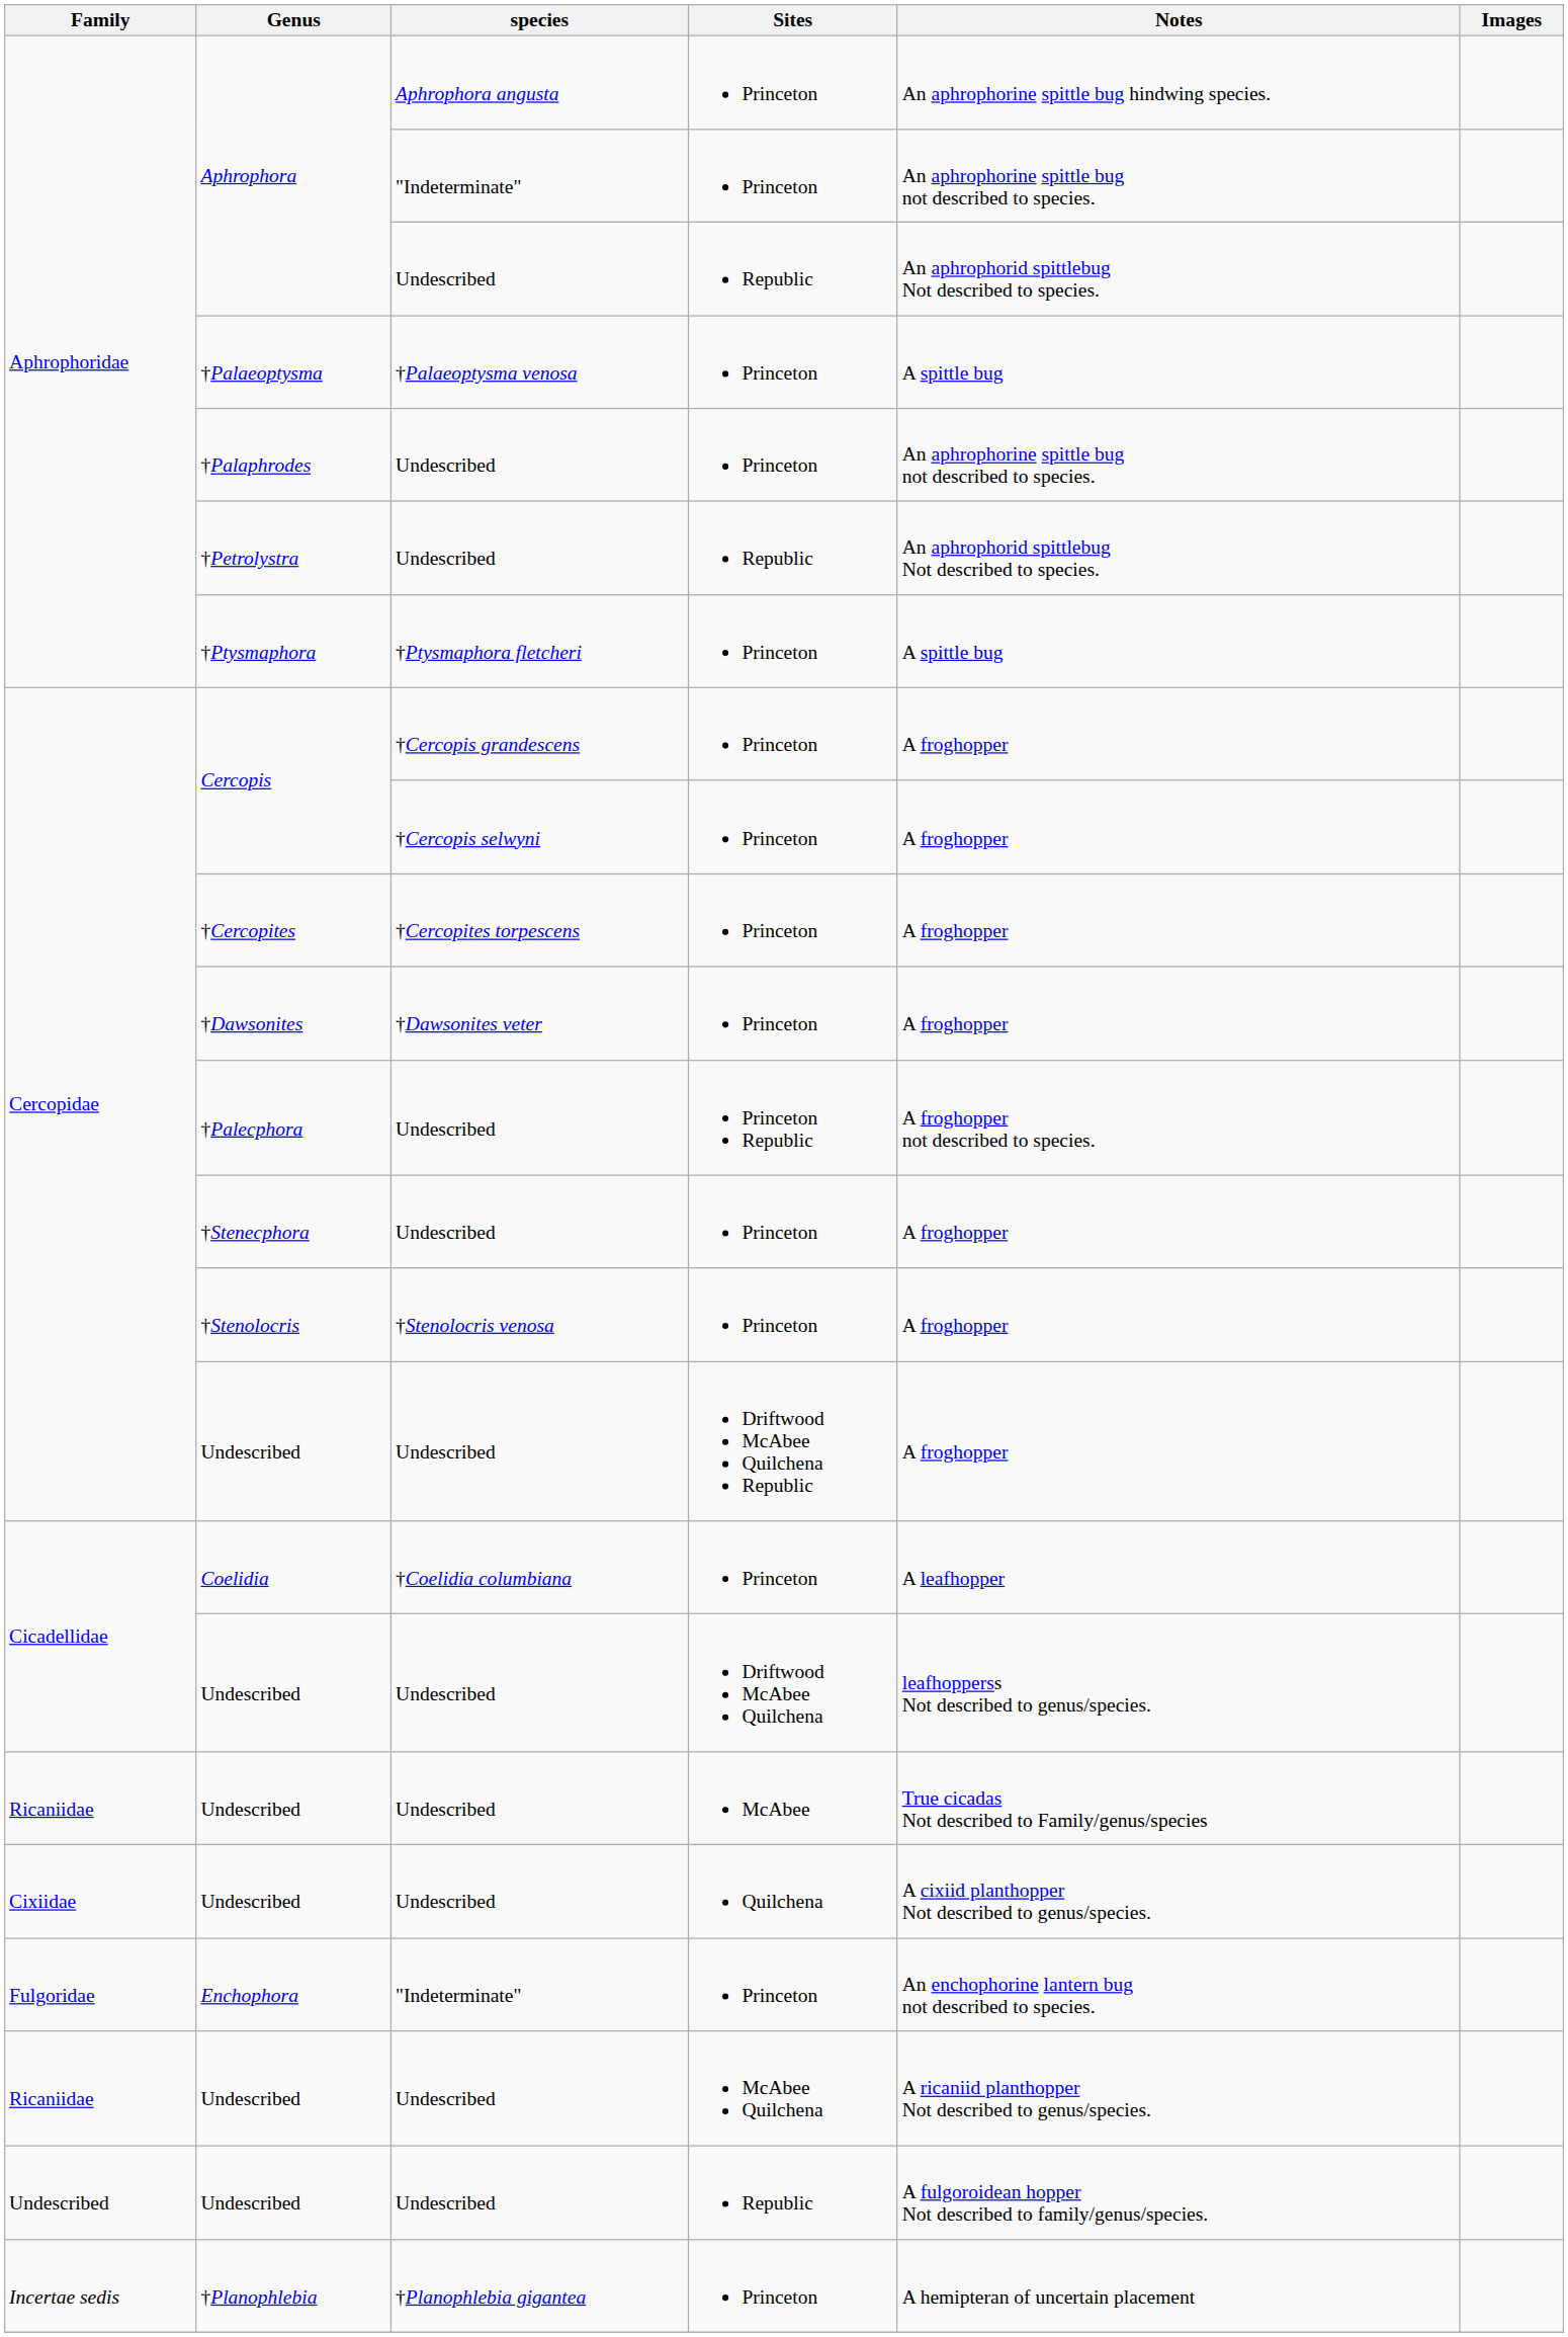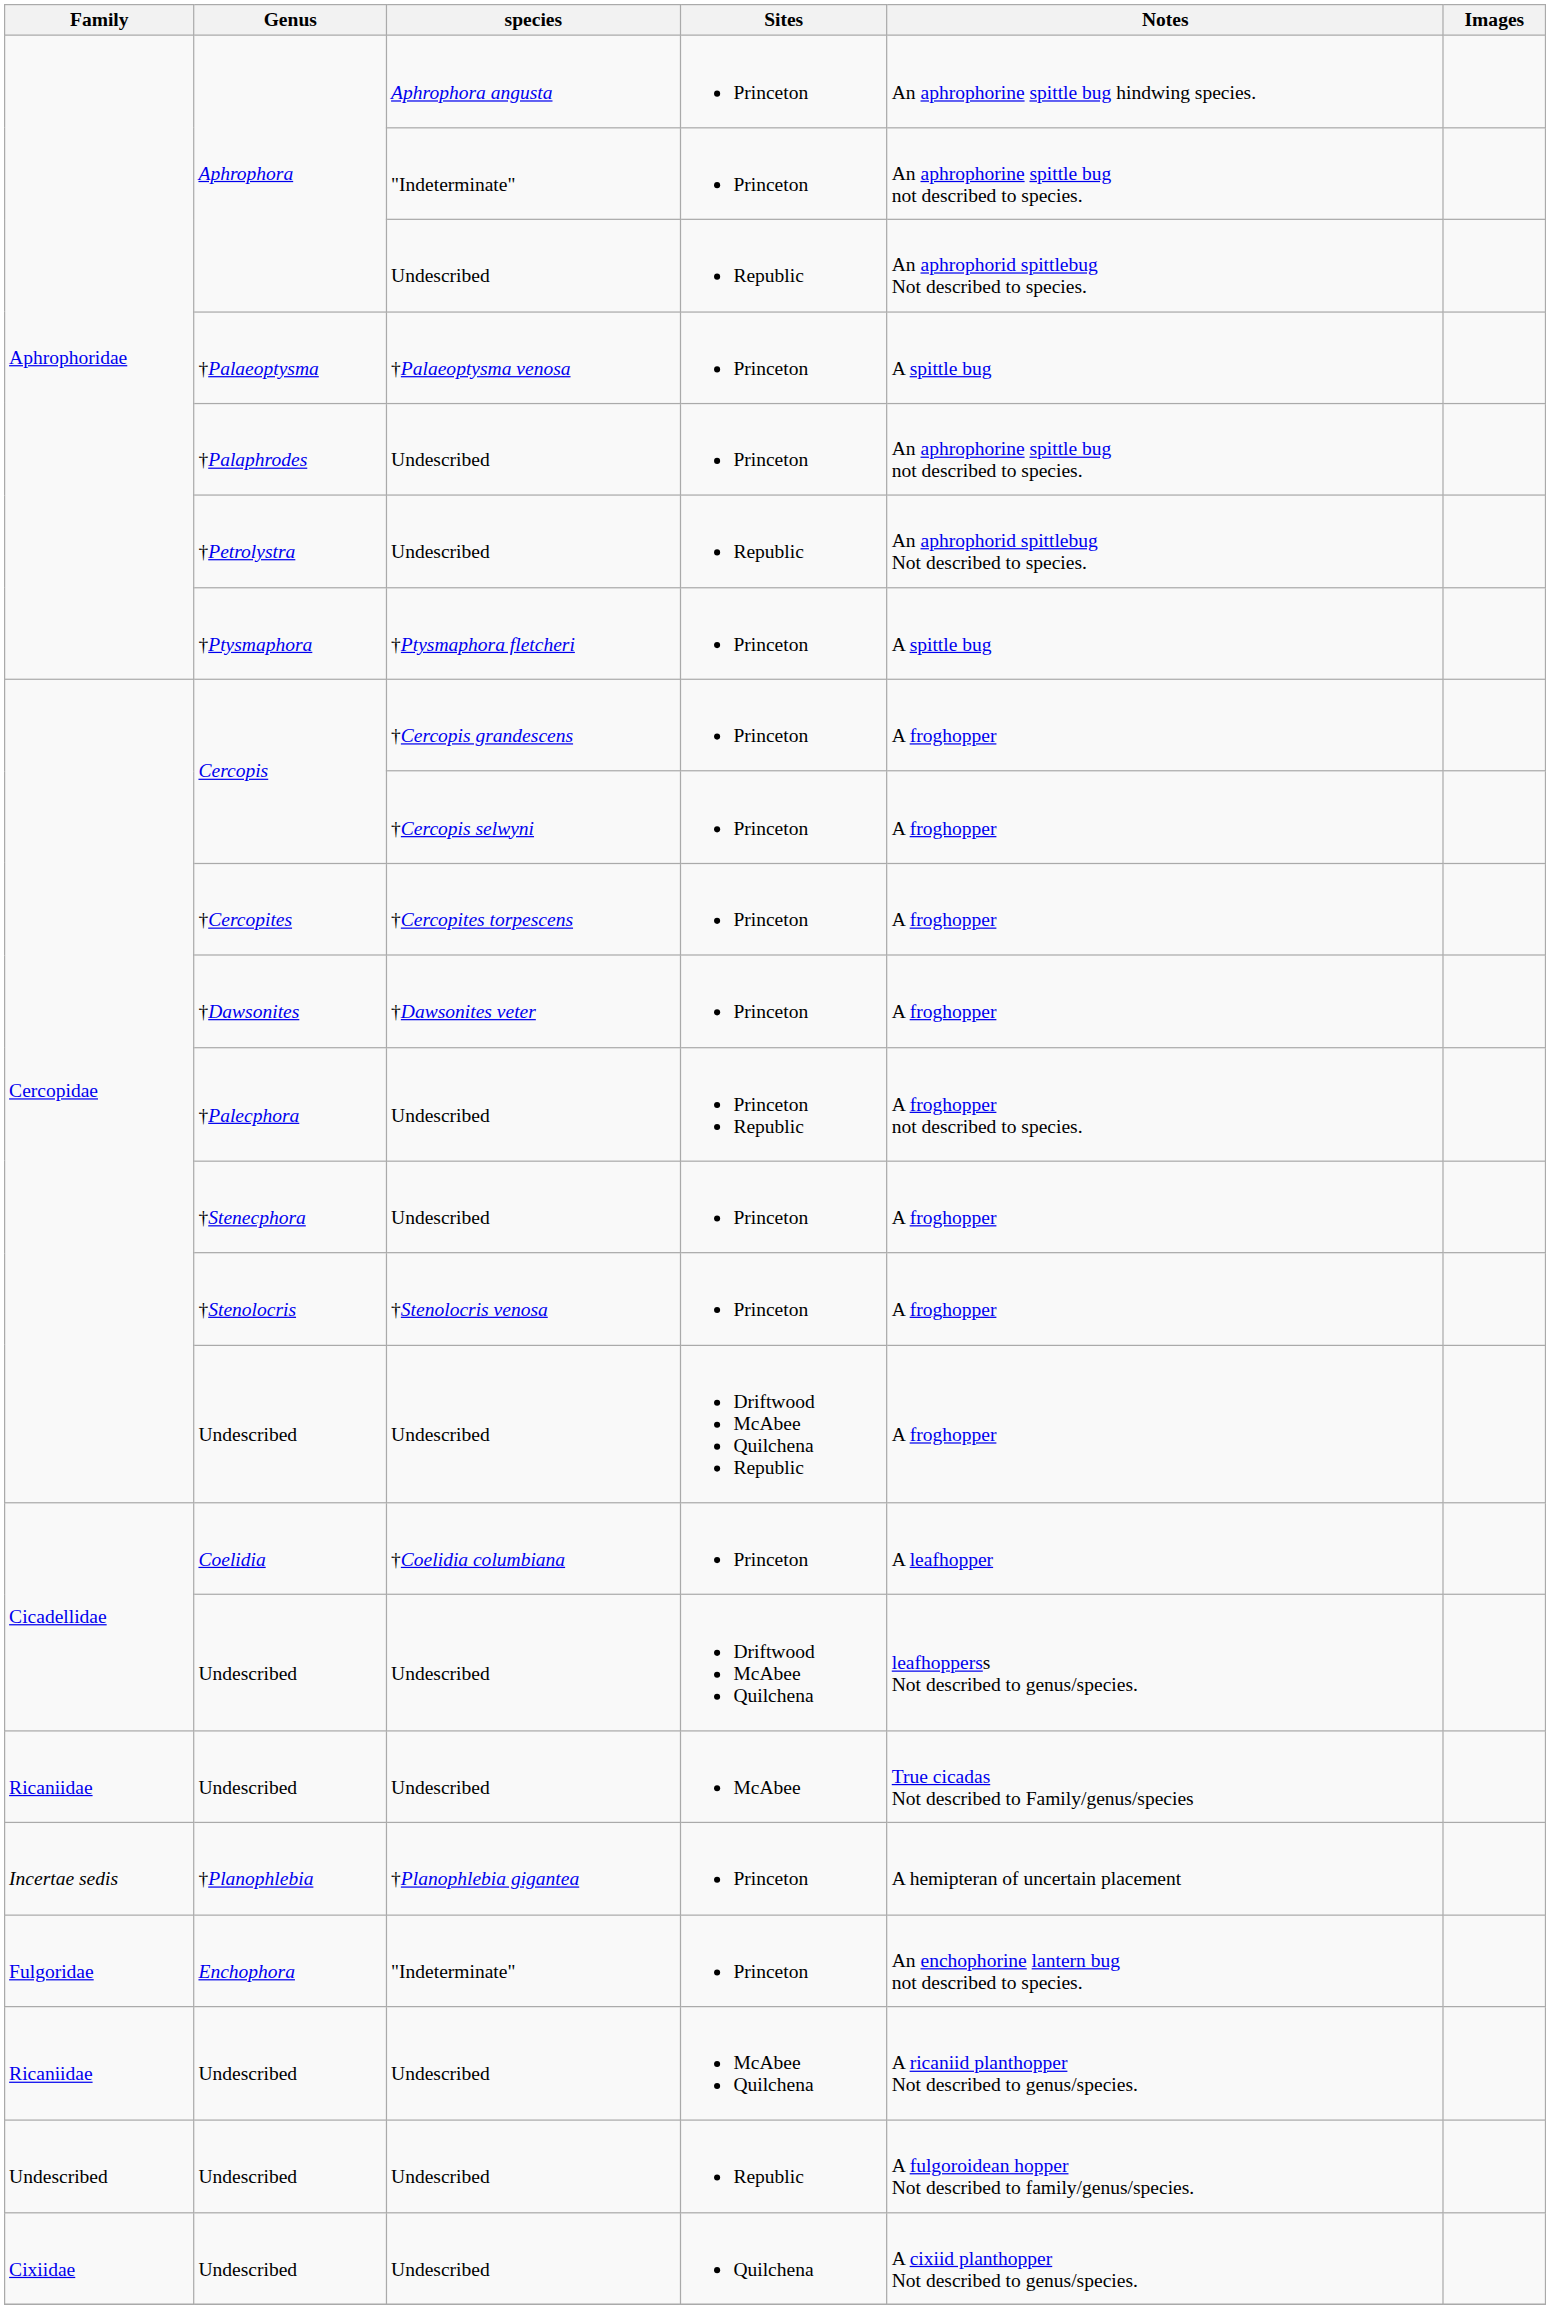 <table class="wikitable sortable"  style="margin:auto; width:100%;">
 <tr>
 <th>Family</th>
 <th>Genus</th>
 <th>species</th>
 <th>Sites</th>
 <th>Notes</th>
 <th>Images</th>
 </tr>
 <tr>
 <td rowspan=7><a href='#'>Aphrophoridae</a></td>
 <td rowspan=3><em><a href='#'>Aphrophora</a></em></td>
 <td><br><em><a href='#'>Aphrophora angusta</a></em></td>
 <td><br><ul><li>Princeton</li></ul></td>
 <td><br>An <a href='#'>aphrophorine</a> <a href='#'>spittle bug</a> hindwing species.</td>
 <td><br></td>
 </tr>
 <tr>
 <td><br>"Indeterminate"</td>
 <td><br><ul><li>Princeton</li></ul></td>
 <td><br>An <a href='#'>aphrophorine</a> <a href='#'>spittle bug</a><br> not described to species.</td>
 <td></td>
 </tr>
 <tr>
 <td><br>Undescribed</td>
 <td><br><ul><li>Republic</li></ul></td>
 <td><br>An <a href='#'>aphrophorid spittlebug</a><br>Not described to species.</td>
 <td><br></td>
 </tr>
 <tr>
 <td><br>†<em><a href='#'>Palaeoptysma</a></em></td>
 <td><br>†<em><a href='#'>Palaeoptysma venosa</a></em></td>
 <td><br><ul><li>Princeton</li></ul></td>
 <td><br>A <a href='#'>spittle bug</a></td>
 <td><br></td>
 </tr>
 <tr>
 <td><br>†<em><a href='#'>Palaphrodes</a></em></td>
 <td><br>Undescribed</td>
 <td><br><ul><li>Princeton</li></ul></td>
 <td><br>An <a href='#'>aphrophorine</a> <a href='#'>spittle bug</a><br> not described to species.</td>
 <td></td>
 </tr>
 <tr>
 <td><br>†<em><a href='#'>Petrolystra</a></em></td>
 <td><br>Undescribed</td>
 <td><br><ul><li>Republic</li></ul></td>
 <td><br>An <a href='#'>aphrophorid spittlebug</a><br>Not described to species.</td>
 <td></td>
 </tr>
 <tr>
 <td><br>†<em><a href='#'>Ptysmaphora</a></em></td>
 <td><br>†<em><a href='#'>Ptysmaphora fletcheri</a></em></td>
 <td><br><ul><li>Princeton</li></ul></td>
 <td><br>A <a href='#'>spittle bug</a></td>
 <td><br></td>
 </tr>
 <tr>
 <td rowspan=8><a href='#'>Cercopidae</a></td>
 <td rowspan=2><em><a href='#'>Cercopis</a></em></td>
 <td><br>†<em><a href='#'>Cercopis grandescens</a></em></td>
 <td><br><ul><li>Princeton</li></ul></td>
 <td><br>A <a href='#'>froghopper</a></td>
 <td><br></td>
 </tr>
 <tr>
 <td><br>†<em><a href='#'>Cercopis selwyni</a></em></td>
 <td><br><ul><li>Princeton</li></ul></td>
 <td><br>A <a href='#'>froghopper</a></td>
 <td><br></td>
 </tr>
 <tr>
 <td><br>†<em><a href='#'>Cercopites</a></em></td>
 <td><br>†<em><a href='#'>Cercopites torpescens</a></em></td>
 <td><br><ul><li>Princeton</li></ul></td>
 <td><br>A <a href='#'>froghopper</a></td>
 <td><br></td>
 </tr>
 <tr>
 <td><br>†<em><a href='#'>Dawsonites</a></em></td>
 <td><br>†<em><a href='#'>Dawsonites veter</a></em></td>
 <td><br><ul><li>Princeton</li></ul></td>
 <td><br>A <a href='#'>froghopper</a></td>
 <td><br></td>
 </tr>
 <tr>
 <td><br>†<em><a href='#'>Palecphora</a></em></td>
 <td><br>Undescribed</td>
 <td><br><ul><li>Princeton</li><li>Republic</li></ul></td>
 <td><br>A <a href='#'>froghopper</a><br> not described to species.</td>
 <td></td>
 </tr>
 <tr>
 <td><br>†<em><a href='#'>Stenecphora</a></em></td>
 <td><br>Undescribed</td>
 <td><br><ul><li>Princeton</li></ul></td>
 <td><br>A <a href='#'>froghopper</a></td>
 <td><br></td>
 </tr>
 <tr>
 <td><br>†<em><a href='#'>Stenolocris</a></em></td>
 <td><br>†<em><a href='#'>Stenolocris venosa</a></em></td>
 <td><br><ul><li>Princeton</li></ul></td>
 <td><br>A <a href='#'>froghopper</a></td>
 <td><br></td>
 </tr>
 <tr>
 <td><br>Undescribed</td>
 <td><br>Undescribed</td>
 <td><br><ul><li>Driftwood</li><li>McAbee</li><li>Quilchena</li><li>Republic</li></ul></td>
 <td><br>A <a href='#'>froghopper</a></td>
 <td><br></td>
 </tr>
 <tr>
 <td rowspan=2><a href='#'>Cicadellidae</a></td>
 <td><br><em><a href='#'>Coelidia</a></em></td>
 <td><br>†<em><a href='#'>Coelidia columbiana</a></em></td>
 <td><br><ul><li>Princeton</li></ul></td>
 <td><br>A <a href='#'>leafhopper</a></td>
 <td><br></td>
 </tr>
 <tr>
 <td><br>Undescribed</td>
 <td><br>Undescribed</td>
 <td><br><ul><li>Driftwood</li><li>McAbee</li><li>Quilchena</li></ul></td>
 <td><br><a href='#'>leafhoppers</a>s<br>Not described to genus/species.</td>
 <td></td>
 </tr>
 <tr>
 <td><br><a href='#'>Ricaniidae</a></td>
 <td><br>Undescribed</td>
 <td><br>Undescribed</td>
 <td><br><ul><li>McAbee</li></ul></td>
 <td><br><a href='#'>True cicadas</a><br>Not described to Family/genus/species</td>
 <td></td>
 </tr>
 <tr>
-<td><br><a href='#'>Cixiidae</a></td>
-<td><br>Undescribed</td>
-<td><br>Undescribed</td>
-<td><br><ul><li>Quilchena</li></ul></td>
-<td><br>A <a href='#'>cixiid planthopper</a><br>Not described to genus/species.</td>
-<td></td>
+<td><br><em>Incertae sedis</em></td>
+<td><br>†<em><a href='#'>Planophlebia</a></em></td>
+<td><br>†<em><a href='#'>Planophlebia gigantea</a></em></td>
+<td><br><ul><li>Princeton</li></ul></td>
+<td><br>A hemipteran of uncertain placement</td>
+<td><br></td>
 </tr>
 <tr>
 <td><br><a href='#'>Fulgoridae</a></td>
 <td><br><em><a href='#'>Enchophora</a></em></td>
 <td><br>"Indeterminate"</td>
 <td><br><ul><li>Princeton</li></ul></td>
 <td><br>An <a href='#'>enchophorine</a> <a href='#'>lantern bug</a><br> not described to species.</td>
 <td></td>
 </tr>
 <tr>
 <td><br><a href='#'>Ricaniidae</a></td>
 <td><br>Undescribed</td>
 <td><br>Undescribed</td>
 <td><br><ul><li>McAbee</li><li>Quilchena</li></ul></td>
 <td><br>A <a href='#'>ricaniid planthopper</a><br>Not described to genus/species.</td>
 <td></td>
 </tr>
 <tr>
 <td><br>Undescribed</td>
 <td><br>Undescribed</td>
 <td><br>Undescribed</td>
 <td><br><ul><li>Republic</li></ul></td>
 <td><br>A <a href='#'>fulgoroidean hopper</a><br>Not described to family/genus/species.</td>
 <td></td>
 </tr>
 <tr>
-<td><br><em>Incertae sedis</em></td>
-<td><br>†<em><a href='#'>Planophlebia</a></em></td>
-<td><br>†<em><a href='#'>Planophlebia gigantea</a></em></td>
-<td><br><ul><li>Princeton</li></ul></td>
-<td><br>A hemipteran of uncertain placement</td>
-<td><br></td>
+<td><br><a href='#'>Cixiidae</a></td>
+<td><br>Undescribed</td>
+<td><br>Undescribed</td>
+<td><br><ul><li>Quilchena</li></ul></td>
+<td><br>A <a href='#'>cixiid planthopper</a><br>Not described to genus/species.</td>
+<td></td>
 </tr>
 <tr>
 </tr>
 </table>
